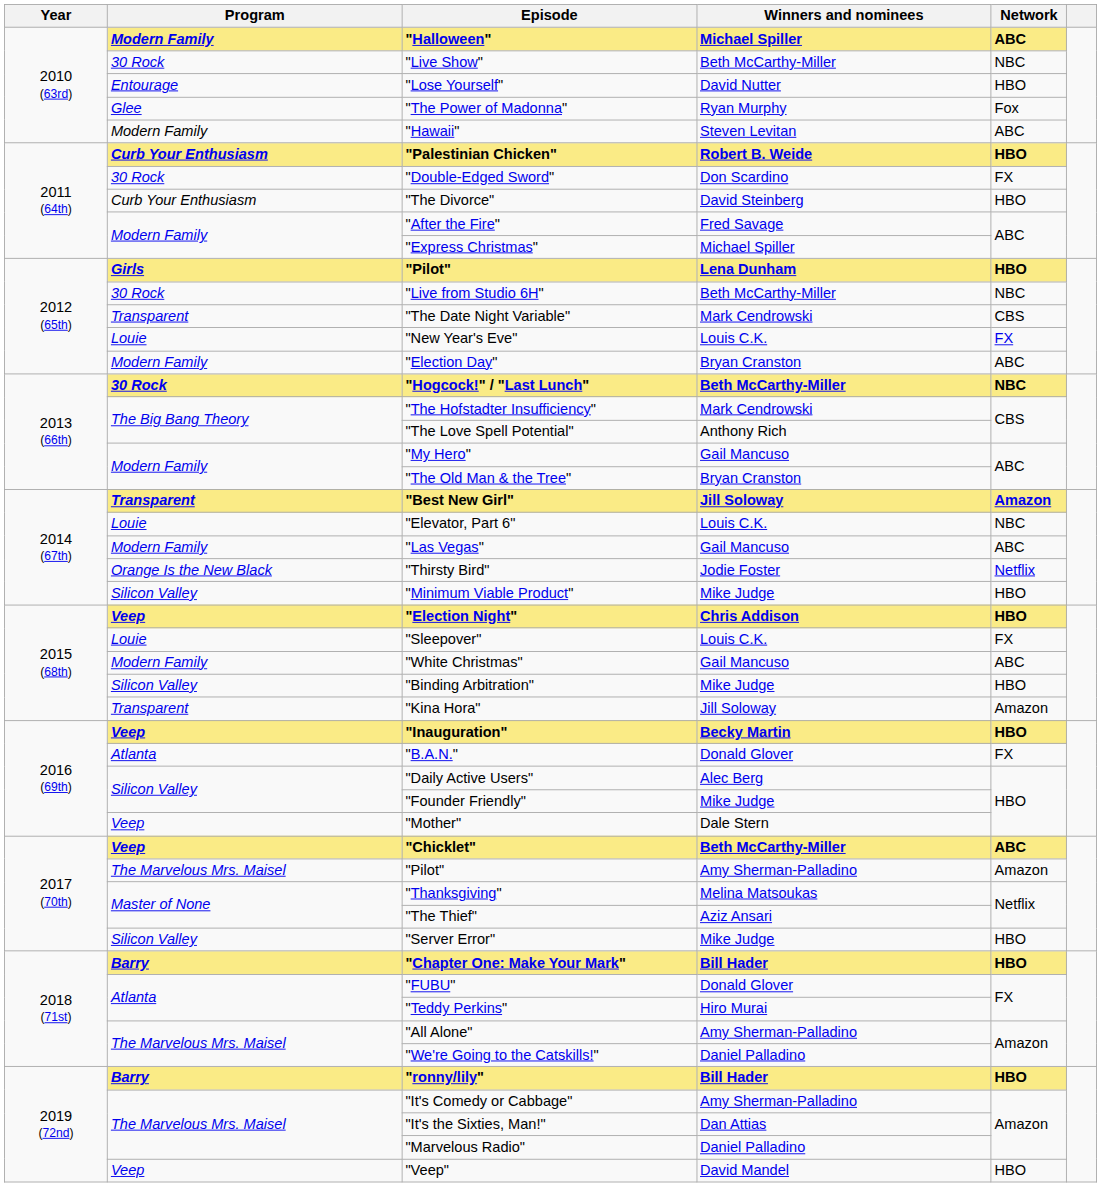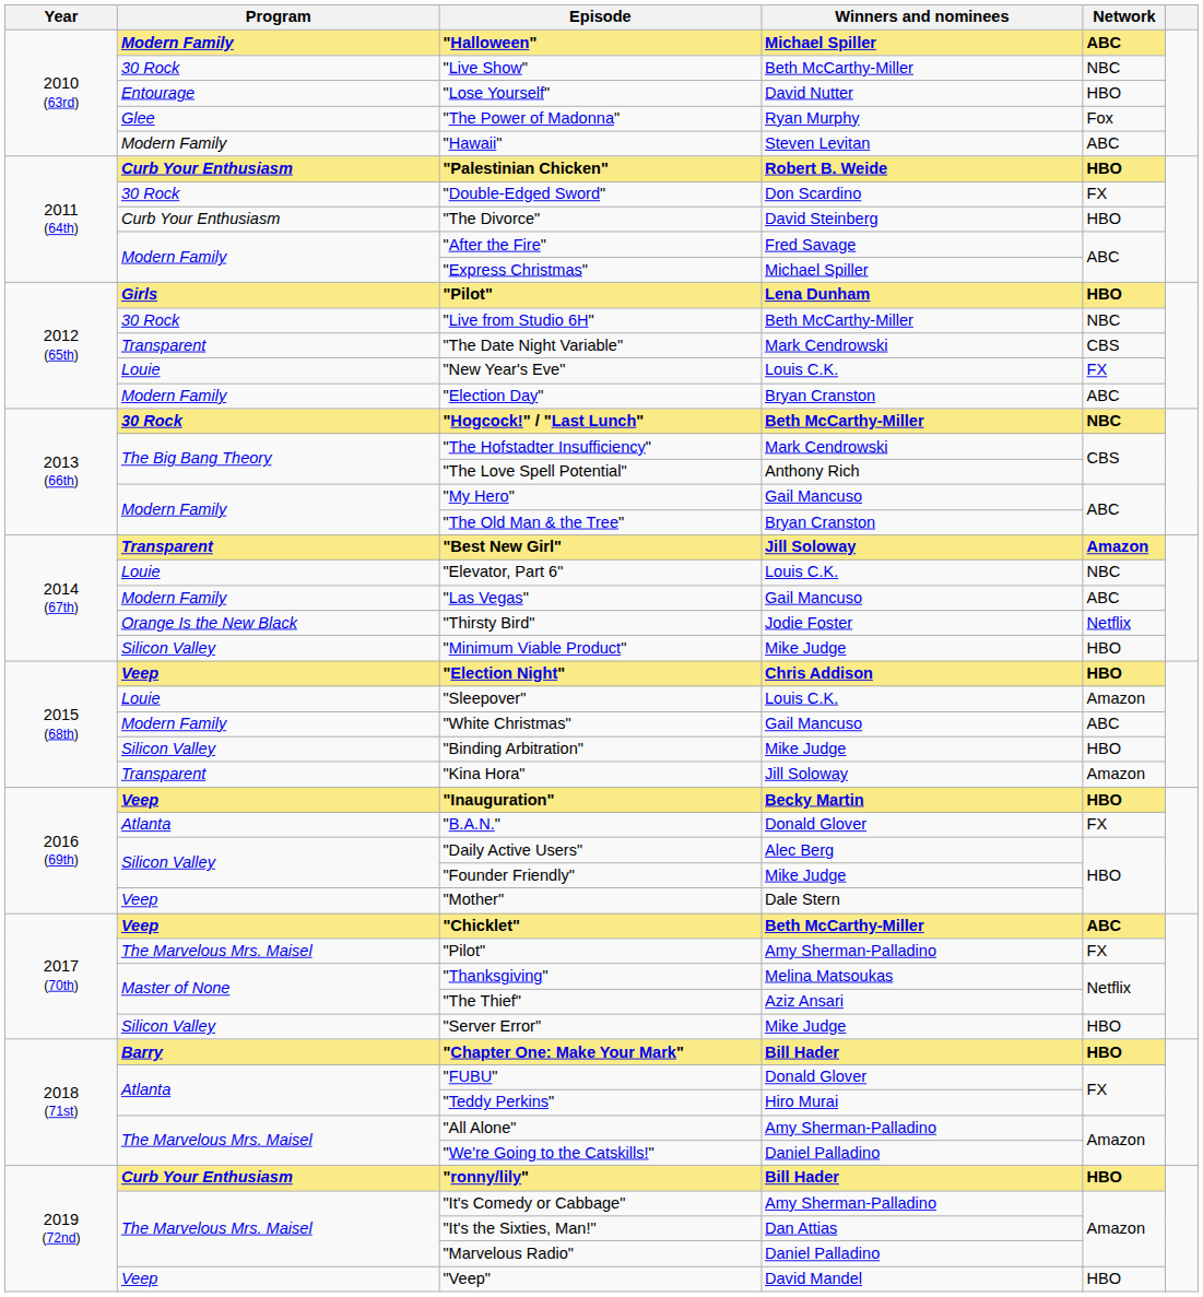 <table class="wikitable" width="95%" cellpadding="5">
 <tr>
 <th width="7%">Year</th>
 <th width="20%">Program</th>
 <th width="20%">Episode</th>
 <th width="20%">Winners and nominees</th>
 <th width="3%">Network</th>
 <th width="2%"></th>
 </tr>
 <tr>
 <td rowspan=5 style="text-align:center;">2010<br><small>(<a href='#'>63rd</a>)</small></td>
 <td style="background:#FAEB86;"><strong><em><a href='#'>Modern Family</a></em></strong></td>
 <td style="background:#FAEB86;"><strong>"<a href='#'>Halloween</a>"</strong></td>
 <td style="background:#FAEB86;"><strong><a href='#'>Michael Spiller</a></strong></td>
 <td style="background:#FAEB86;"><strong>ABC</strong></td>
 <td rowspan="5" style="text-align:center;"></td>
 </tr>
 <tr>
 <td><em><a href='#'>30 Rock</a></em></td>
 <td>"<a href='#'>Live Show</a>"</td>
 <td><a href='#'>Beth McCarthy-Miller</a></td>
 <td>NBC</td>
 </tr>
 <tr>
 <td><em><a href='#'>Entourage</a></em></td>
 <td>"<a href='#'>Lose Yourself</a>"</td>
 <td><a href='#'>David Nutter</a></td>
 <td>HBO</td>
 </tr>
 <tr>
 <td><em><a href='#'>Glee</a></em></td>
 <td>"<a href='#'>The Power of Madonna</a>"</td>
 <td><a href='#'>Ryan Murphy</a></td>
 <td>Fox</td>
 </tr>
 <tr>
 <td><em>Modern Family</em></td>
 <td>"<a href='#'>Hawaii</a>"</td>
 <td><a href='#'>Steven Levitan</a></td>
 <td>ABC</td>
 </tr>
 <tr>
 <td rowspan=5 style="text-align:center;">2011<br><small>(<a href='#'>64th</a>)</small></td>
 <td style="background:#FAEB86;"><strong><em><a href='#'>Curb Your Enthusiasm</a></em></strong></td>
 <td style="background:#FAEB86;"><strong>"Palestinian Chicken"</strong></td>
 <td style="background:#FAEB86;"><strong><a href='#'>Robert B. Weide</a></strong></td>
 <td style="background:#FAEB86;"><strong>HBO</strong></td>
 <td rowspan="5" style="text-align:center;"></td>
 </tr>
 <tr>
 <td><em><a href='#'>30 Rock</a></em></td>
 <td>"<a href='#'>Double-Edged Sword</a>"</td>
 <td><a href='#'>Don Scardino</a></td>
 <td>FX</td>
 </tr>
 <tr>
 <td><em>Curb Your Enthusiasm</em></td>
 <td>"The Divorce"</td>
 <td><a href='#'>David Steinberg</a></td>
 <td>HBO</td>
 </tr>
 <tr>
 <td rowspan=2><em><a href='#'>Modern Family</a></em></td>
 <td>"<a href='#'>After the Fire</a>"</td>
 <td><a href='#'>Fred Savage</a></td>
 <td rowspan=2>ABC</td>
 </tr>
 <tr>
 <td>"<a href='#'>Express Christmas</a>"</td>
 <td><a href='#'>Michael Spiller</a></td>
 </tr>
 <tr>
 <td rowspan=5 style="text-align:center;">2012<br><small>(<a href='#'>65th</a>)</small></td>
 <td style="background:#FAEB86;"><strong><em><a href='#'>Girls</a></em></strong></td>
 <td style="background:#FAEB86;"><strong>"Pilot"</strong></td>
 <td style="background:#FAEB86;"><strong><a href='#'>Lena Dunham</a></strong></td>
 <td style="background:#FAEB86;"><strong>HBO</strong></td>
 <td rowspan="5" style="text-align:center;"></td>
 </tr>
 <tr>
 <td><em><a href='#'>30 Rock</a></em></td>
 <td>"<a href='#'>Live from Studio 6H</a>"</td>
 <td><a href='#'>Beth McCarthy-Miller</a></td>
 <td>NBC</td>
 </tr>
 <tr>
 <td><em><a href='#'>Transparent</a></em></td>
 <td>"The Date Night Variable"</td>
 <td><a href='#'>Mark Cendrowski</a></td>
 <td>CBS</td>
 </tr>
 <tr>
 <td><em><a href='#'>Louie</a></em></td>
 <td>"New Year's Eve"</td>
 <td><a href='#'>Louis C.K.</a></td>
 <td><a href='#'>FX</a></td>
 </tr>
 <tr>
 <td><em><a href='#'>Modern Family</a></em></td>
 <td>"<a href='#'>Election Day</a>"</td>
 <td><a href='#'>Bryan Cranston</a></td>
 <td>ABC</td>
 </tr>
 <tr>
 <td rowspan=5 style="text-align:center;">2013<br><small>(<a href='#'>66th</a>)</small></td>
 <td style="background:#FAEB86;"><strong><em><a href='#'>30 Rock</a></em></strong></td>
 <td style="background:#FAEB86;"><strong>"<a href='#'>Hogcock!</a>" / "<a href='#'>Last Lunch</a>"</strong></td>
 <td style="background:#FAEB86;"><strong><a href='#'>Beth McCarthy-Miller</a></strong></td>
 <td style="background:#FAEB86;"><strong>NBC</strong></td>
 <td rowspan="5" style="text-align:center;"></td>
 </tr>
 <tr>
 <td rowspan=2><em><a href='#'>The Big Bang Theory</a></em></td>
 <td>"<a href='#'>The Hofstadter Insufficiency</a>"</td>
 <td><a href='#'>Mark Cendrowski</a></td>
 <td rowspan=2>CBS</td>
 </tr>
 <tr>
 <td>"The Love Spell Potential"</td>
 <td>Anthony Rich</td>
 </tr>
 <tr>
 <td rowspan=2><em><a href='#'>Modern Family</a></em></td>
 <td>"<a href='#'>My Hero</a>"</td>
 <td><a href='#'>Gail Mancuso</a></td>
 <td rowspan=2>ABC</td>
 </tr>
 <tr>
 <td>"<a href='#'>The Old Man & the Tree</a>"</td>
 <td><a href='#'>Bryan Cranston</a></td>
 </tr>
 <tr>
 <td rowspan=5 style="text-align:center;">2014<br><small>(<a href='#'>67th</a>)</small></td>
 <td style="background:#FAEB86;"><strong><em><a href='#'>Transparent</a></em></strong></td>
 <td style="background:#FAEB86;"><strong>"Best New Girl"</strong></td>
 <td style="background:#FAEB86;"><strong><a href='#'>Jill Soloway</a></strong></td>
 <td style="background:#FAEB86;"><strong><a href='#'>Amazon</a></strong></td>
 <td rowspan="5" style="text-align:center;"></td>
 </tr>
 <tr>
 <td><em><a href='#'>Louie</a></em></td>
 <td>"Elevator, Part 6"</td>
 <td><a href='#'>Louis C.K.</a></td>
 <td>NBC</td>
 </tr>
 <tr>
 <td><em><a href='#'>Modern Family</a></em></td>
 <td>"<a href='#'>Las Vegas</a>"</td>
 <td><a href='#'>Gail Mancuso</a></td>
 <td>ABC</td>
 </tr>
 <tr>
 <td><em><a href='#'>Orange Is the New Black</a></em></td>
 <td>"Thirsty Bird"</td>
 <td><a href='#'>Jodie Foster</a></td>
 <td><a href='#'>Netflix</a></td>
 </tr>
 <tr>
 <td><em><a href='#'>Silicon Valley</a></em></td>
 <td>"<a href='#'>Minimum Viable Product</a>"</td>
 <td><a href='#'>Mike Judge</a></td>
 <td>HBO</td>
 </tr>
 <tr>
 <td rowspan=5 style="text-align:center;">2015<br><small>(<a href='#'>68th</a>)</small></td>
 <td style="background:#FAEB86;"><strong><em><a href='#'>Veep</a></em></strong></td>
 <td style="background:#FAEB86;"><strong>"<a href='#'>Election Night</a>"</strong></td>
 <td style="background:#FAEB86;"><strong><a href='#'>Chris Addison</a></strong></td>
 <td style="background:#FAEB86;"><strong>HBO</strong></td>
 <td rowspan="5" style="text-align:center;"></td>
 </tr>
 <tr>
 <td><em><a href='#'>Louie</a></em></td>
 <td>"Sleepover"</td>
 <td><a href='#'>Louis C.K.</a></td>
-<td>FX</td>
+<td>Amazon</td>
 </tr>
 <tr>
 <td><em><a href='#'>Modern Family</a></em></td>
 <td>"White Christmas"</td>
 <td><a href='#'>Gail Mancuso</a></td>
 <td>ABC</td>
 </tr>
 <tr>
 <td><em><a href='#'>Silicon Valley</a></em></td>
 <td>"Binding Arbitration"</td>
 <td><a href='#'>Mike Judge</a></td>
 <td>HBO</td>
 </tr>
 <tr>
 <td><em><a href='#'>Transparent</a></em></td>
 <td>"Kina Hora"</td>
 <td><a href='#'>Jill Soloway</a></td>
 <td>Amazon</td>
 </tr>
 <tr>
 <td rowspan=5 style="text-align:center;">2016<br><small>(<a href='#'>69th</a>)</small></td>
 <td style="background:#FAEB86;"><strong><em><a href='#'>Veep</a></em></strong></td>
 <td style="background:#FAEB86;"><strong>"Inauguration"</strong></td>
 <td style="background:#FAEB86;"><strong><a href='#'>Becky Martin</a></strong></td>
 <td style="background:#FAEB86;"><strong>HBO</strong></td>
 <td rowspan="5" style="text-align:center;"></td>
 </tr>
 <tr>
 <td><em><a href='#'>Atlanta</a></em></td>
 <td>"<a href='#'>B.A.N.</a>"</td>
 <td><a href='#'>Donald Glover</a></td>
 <td>FX</td>
 </tr>
 <tr>
 <td rowspan=2><em><a href='#'>Silicon Valley</a></em></td>
 <td>"Daily Active Users"</td>
 <td><a href='#'>Alec Berg</a></td>
 <td rowspan=3>HBO</td>
 </tr>
 <tr>
 <td>"Founder Friendly"</td>
 <td><a href='#'>Mike Judge</a></td>
 </tr>
 <tr>
 <td><em><a href='#'>Veep</a></em></td>
 <td>"Mother"</td>
 <td>Dale Stern</td>
 </tr>
 <tr>
 <td rowspan=5 style="text-align:center;">2017<br><small>(<a href='#'>70th</a>)</small></td>
 <td style="background:#FAEB86;"><strong><em><a href='#'>Veep</a></em></strong></td>
 <td style="background:#FAEB86;"><strong>"Chicklet"</strong></td>
 <td style="background:#FAEB86;"><strong><a href='#'>Beth McCarthy-Miller</a></strong></td>
 <td style="background:#FAEB86;"><strong>ABC</strong></td>
 <td rowspan="5" style="text-align:center;"></td>
 </tr>
 <tr>
 <td><em><a href='#'>The Marvelous Mrs. Maisel</a></em></td>
 <td>"Pilot"</td>
 <td><a href='#'>Amy Sherman-Palladino</a></td>
-<td>Amazon</td>
+<td>FX</td>
 </tr>
 <tr>
 <td rowspan=2><em><a href='#'>Master of None</a></em></td>
 <td>"<a href='#'>Thanksgiving</a>"</td>
 <td><a href='#'>Melina Matsoukas</a></td>
 <td rowspan=2>Netflix</td>
 </tr>
 <tr>
 <td>"The Thief"</td>
 <td><a href='#'>Aziz Ansari</a></td>
 </tr>
 <tr>
 <td><em><a href='#'>Silicon Valley</a></em></td>
 <td>"Server Error"</td>
 <td><a href='#'>Mike Judge</a></td>
 <td>HBO</td>
 </tr>
 <tr>
 <td rowspan=5 style="text-align:center;">2018<br><small>(<a href='#'>71st</a>)</small></td>
 <td style="background:#FAEB86;"><strong><em><a href='#'>Barry</a></em></strong></td>
 <td style="background:#FAEB86;"><strong>"<a href='#'>Chapter One: Make Your Mark</a>"</strong></td>
 <td style="background:#FAEB86;"><strong><a href='#'>Bill Hader</a></strong></td>
 <td style="background:#FAEB86;"><strong>HBO</strong></td>
 <td rowspan="5" style="text-align:center;"></td>
 </tr>
 <tr>
 <td rowspan=2><em><a href='#'>Atlanta</a></em></td>
 <td>"<a href='#'>FUBU</a>"</td>
 <td><a href='#'>Donald Glover</a></td>
 <td rowspan=2>FX</td>
 </tr>
 <tr>
 <td>"<a href='#'>Teddy Perkins</a>"</td>
 <td><a href='#'>Hiro Murai</a></td>
 </tr>
 <tr>
 <td rowspan=2><em><a href='#'>The Marvelous Mrs. Maisel</a></em></td>
 <td>"All Alone"</td>
 <td><a href='#'>Amy Sherman-Palladino</a></td>
 <td rowspan=2>Amazon</td>
 </tr>
 <tr>
 <td>"<a href='#'>We're Going to the Catskills!</a>"</td>
 <td><a href='#'>Daniel Palladino</a></td>
 </tr>
 <tr>
 <td rowspan=5 style="text-align:center;">2019<br><small>(<a href='#'>72nd</a>)</small></td>
-<td style="background:#FAEB86;"><strong><em><a href='#'>Barry</a></em></strong></td>
+<td style="background:#FAEB86;"><strong><em><a href='#'>Curb Your Enthusiasm</a></em></strong></td>
 <td style="background:#FAEB86;"><strong>"<a href='#'>ronny/lily</a>"</strong></td>
 <td style="background:#FAEB86;"><strong><a href='#'>Bill Hader</a></strong></td>
 <td style="background:#FAEB86;"><strong>HBO</strong></td>
 <td rowspan="5" style="text-align:center;"></td>
 </tr>
 <tr>
 <td rowspan=3><em><a href='#'>The Marvelous Mrs. Maisel</a></em></td>
 <td>"It's Comedy or Cabbage"</td>
 <td><a href='#'>Amy Sherman-Palladino</a></td>
 <td rowspan=3>Amazon</td>
 </tr>
 <tr>
 <td>"It's the Sixties, Man!"</td>
 <td><a href='#'>Dan Attias</a></td>
 </tr>
 <tr>
 <td>"Marvelous Radio"</td>
 <td><a href='#'>Daniel Palladino</a></td>
 </tr>
 <tr>
 <td><em><a href='#'>Veep</a></em></td>
 <td>"Veep"</td>
 <td><a href='#'>David Mandel</a></td>
 <td>HBO</td>
 </tr>
 </table>
